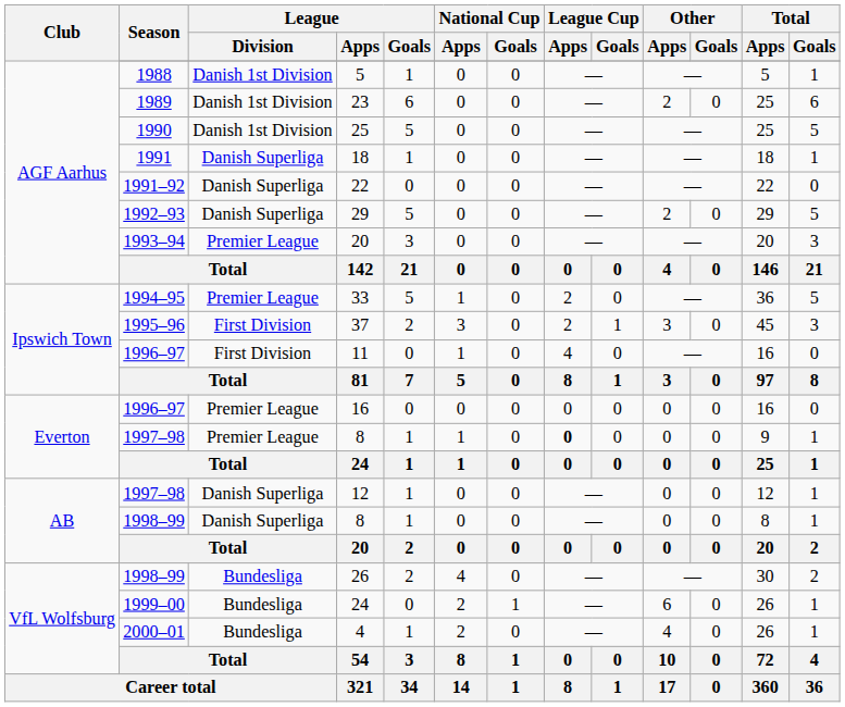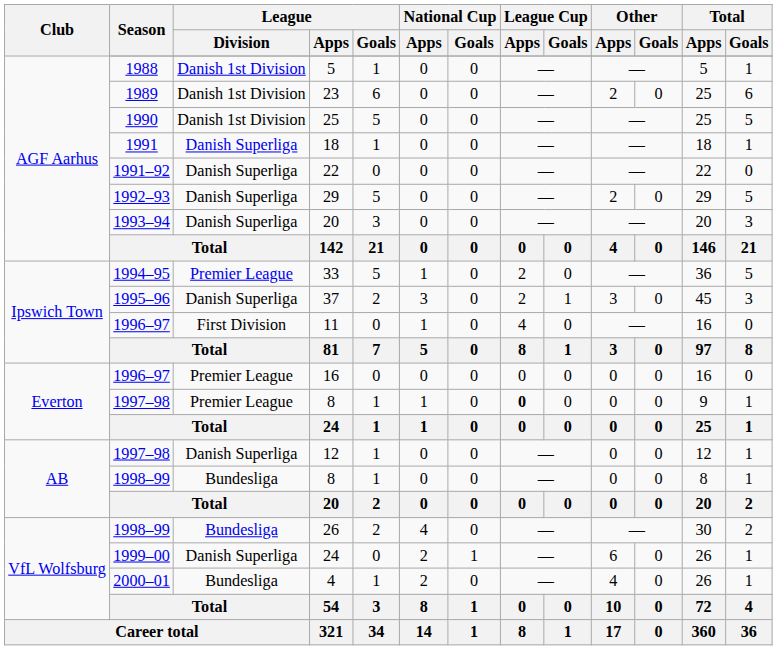 <table class=wikitable style="text-align:center;">
 <tr>
 <th rowspan=2>Club</th>
 <th rowspan=2>Season</th>
 <th colspan=3>League</th>
 <th colspan=2>National Cup</th>
 <th colspan=2>League Cup</th>
 <th colspan=2>Other</th>
 <th colspan=2>Total</th>
 </tr>
 <tr>
 <th>Division</th>
 <th>Apps</th>
 <th>Goals</th>
 <th>Apps</th>
 <th>Goals</th>
 <th>Apps</th>
 <th>Goals</th>
 <th>Apps</th>
 <th>Goals</th>
 <th>Apps</th>
 <th>Goals</th>
 </tr>
 <tr>
 <td rowspan=9><a href='#'>AGF Aarhus</a></td>
 </tr>
 <tr>
 <td><a href='#'>1988</a></td>
 <td><a href='#'>Danish 1st Division</a></td>
 <td>5</td>
 <td>1</td>
 <td>0</td>
 <td>0</td>
 <td colspan="2">—</td>
 <td colspan="2">—</td>
 <td>5</td>
 <td>1</td>
 </tr>
 <tr>
 <td><a href='#'>1989</a></td>
 <td>Danish 1st Division</td>
 <td>23</td>
 <td>6</td>
 <td>0</td>
 <td>0</td>
 <td colspan="2">—</td>
 <td>2</td>
 <td>0</td>
 <td>25</td>
 <td>6</td>
 </tr>
 <tr>
 <td><a href='#'>1990</a></td>
 <td>Danish 1st Division</td>
 <td>25</td>
 <td>5</td>
 <td>0</td>
 <td>0</td>
 <td colspan="2">—</td>
 <td colspan="2">—</td>
 <td>25</td>
 <td>5</td>
 </tr>
 <tr>
 <td><a href='#'>1991</a></td>
 <td><a href='#'>Danish Superliga</a></td>
 <td>18</td>
 <td>1</td>
 <td>0</td>
 <td>0</td>
 <td colspan="2">—</td>
 <td colspan="2">—</td>
 <td>18</td>
 <td>1</td>
 </tr>
 <tr>
 <td><a href='#'>1991–92</a></td>
 <td>Danish Superliga</td>
 <td>22</td>
 <td>0</td>
 <td>0</td>
 <td>0</td>
 <td colspan="2">—</td>
 <td colspan="2">—</td>
 <td>22</td>
 <td>0</td>
 </tr>
 <tr>
 <td><a href='#'>1992–93</a></td>
 <td>Danish Superliga</td>
 <td>29</td>
 <td>5</td>
 <td>0</td>
 <td>0</td>
 <td colspan="2">—</td>
 <td>2</td>
 <td>0</td>
 <td>29</td>
 <td>5</td>
 </tr>
 <tr>
 <td><a href='#'>1993–94</a></td>
-<td><a href='#'>Premier League</a></td>
+<td>Danish Superliga</td>
 <td>20</td>
 <td>3</td>
 <td>0</td>
 <td>0</td>
 <td colspan="2">—</td>
 <td colspan="2">—</td>
 <td>20</td>
 <td>3</td>
 </tr>
 <tr>
 <th colspan="2">Total</th>
 <th>142</th>
 <th>21</th>
 <th>0</th>
 <th>0</th>
 <th>0</th>
 <th>0</th>
 <th>4</th>
 <th>0</th>
 <th>146</th>
 <th>21</th>
 </tr>
 <tr>
 <td rowspan=4><a href='#'>Ipswich Town</a></td>
 <td><a href='#'>1994–95</a></td>
 <td><a href='#'>Premier League</a></td>
 <td>33</td>
 <td>5</td>
 <td>1</td>
 <td>0</td>
 <td>2</td>
 <td>0</td>
 <td colspan="2">—</td>
 <td>36</td>
 <td>5</td>
 </tr>
 <tr>
 <td><a href='#'>1995–96</a></td>
-<td><a href='#'>First Division</a></td>
+<td>Danish Superliga</td>
 <td>37</td>
 <td>2</td>
 <td>3</td>
 <td>0</td>
 <td>2</td>
 <td>1</td>
 <td>3</td>
 <td>0</td>
 <td>45</td>
 <td>3</td>
 </tr>
 <tr>
 <td><a href='#'>1996–97</a></td>
 <td>First Division</td>
 <td>11</td>
 <td>0</td>
 <td>1</td>
 <td>0</td>
 <td>4</td>
 <td>0</td>
 <td colspan="2">—</td>
 <td>16</td>
 <td>0</td>
 </tr>
 <tr>
 <th colspan="2">Total</th>
 <th>81</th>
 <th>7</th>
 <th>5</th>
 <th>0</th>
 <th>8</th>
 <th>1</th>
 <th>3</th>
 <th>0</th>
 <th>97</th>
 <th>8</th>
 </tr>
 <tr>
 <td rowspan=3><a href='#'>Everton</a></td>
 <td><a href='#'>1996–97</a></td>
 <td>Premier League</td>
 <td>16</td>
 <td>0</td>
 <td>0</td>
 <td>0</td>
 <td>0</td>
 <td>0</td>
 <td>0</td>
 <td>0</td>
 <td>16</td>
 <td>0</td>
 </tr>
 <tr>
 <td><a href='#'>1997–98</a></td>
 <td>Premier League</td>
 <td>8</td>
 <td>1</td>
 <td>1</td>
 <td>0</td>
 <td><strong>0</strong></td>
 <td>0</td>
 <td>0</td>
 <td>0</td>
 <td>9</td>
 <td>1</td>
 </tr>
 <tr>
 <th colspan="2">Total</th>
 <th>24</th>
 <th>1</th>
 <th>1</th>
 <th>0</th>
 <th>0</th>
 <th>0</th>
 <th>0</th>
 <th>0</th>
 <th>25</th>
 <th>1</th>
 </tr>
 <tr>
 <td rowspan=3><a href='#'>AB</a></td>
 <td><a href='#'>1997–98</a></td>
 <td>Danish Superliga</td>
 <td>12</td>
 <td>1</td>
 <td>0</td>
 <td>0</td>
 <td colspan="2">—</td>
 <td>0</td>
 <td>0</td>
 <td>12</td>
 <td>1</td>
 </tr>
 <tr>
 <td><a href='#'>1998–99</a></td>
-<td>Danish Superliga</td>
+<td>Bundesliga</td>
 <td>8</td>
 <td>1</td>
 <td>0</td>
 <td>0</td>
 <td colspan="2">—</td>
 <td>0</td>
 <td>0</td>
 <td>8</td>
 <td>1</td>
 </tr>
 <tr>
 <th colspan="2">Total</th>
 <th>20</th>
 <th>2</th>
 <th>0</th>
 <th>0</th>
 <th>0</th>
 <th>0</th>
 <th>0</th>
 <th>0</th>
 <th>20</th>
 <th>2</th>
 </tr>
 <tr>
 <td rowspan=4><a href='#'>VfL Wolfsburg</a></td>
 <td><a href='#'>1998–99</a></td>
 <td><a href='#'>Bundesliga</a></td>
 <td>26</td>
 <td>2</td>
 <td>4</td>
 <td>0</td>
 <td colspan="2">—</td>
 <td colspan="2">—</td>
 <td>30</td>
 <td>2</td>
 </tr>
 <tr>
 <td><a href='#'>1999–00</a></td>
-<td>Bundesliga</td>
+<td>Danish Superliga</td>
 <td>24</td>
 <td>0</td>
 <td>2</td>
 <td>1</td>
 <td colspan="2">—</td>
 <td>6</td>
 <td>0</td>
 <td>26</td>
 <td>1</td>
 </tr>
 <tr>
 <td><a href='#'>2000–01</a></td>
 <td>Bundesliga</td>
 <td>4</td>
 <td>1</td>
 <td>2</td>
 <td>0</td>
 <td colspan="2">—</td>
 <td>4</td>
 <td>0</td>
 <td>26</td>
 <td>1</td>
 </tr>
 <tr>
 <th colspan="2">Total</th>
 <th>54</th>
 <th>3</th>
 <th>8</th>
 <th>1</th>
 <th>0</th>
 <th>0</th>
 <th>10</th>
 <th>0</th>
 <th>72</th>
 <th>4</th>
 </tr>
 <tr>
 <th colspan=3>Career total</th>
 <th>321</th>
 <th>34</th>
 <th>14</th>
 <th>1</th>
 <th>8</th>
 <th>1</th>
 <th>17</th>
 <th>0</th>
 <th>360</th>
 <th>36</th>
 </tr>
 </table>
